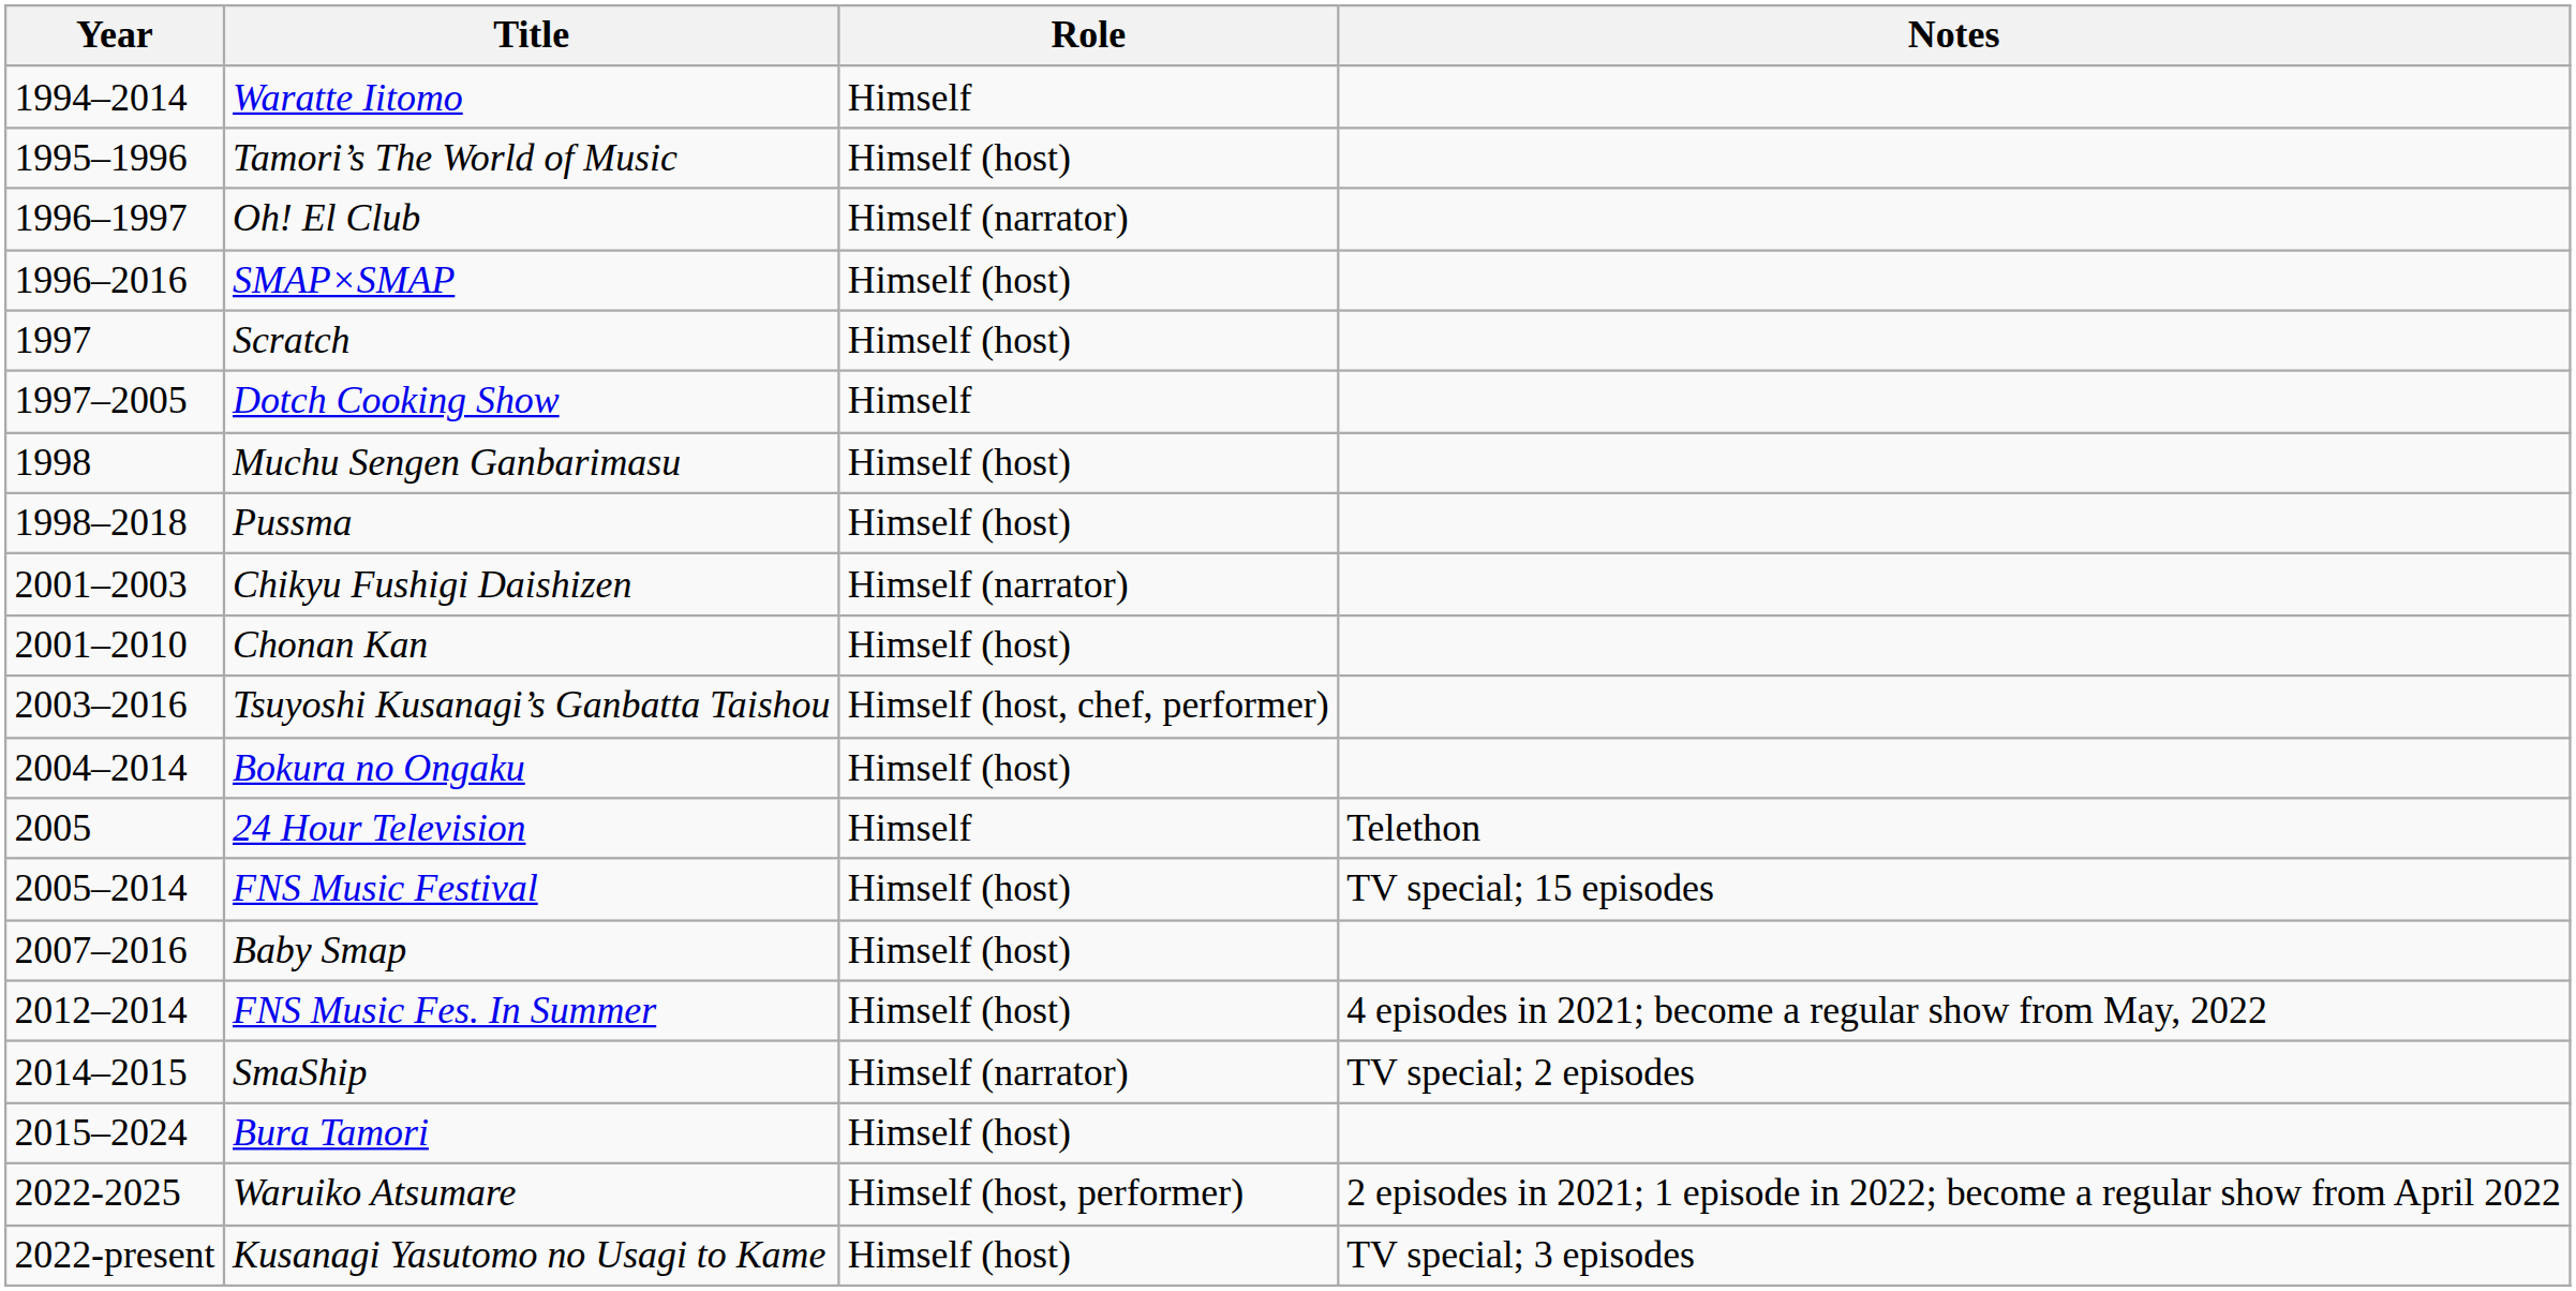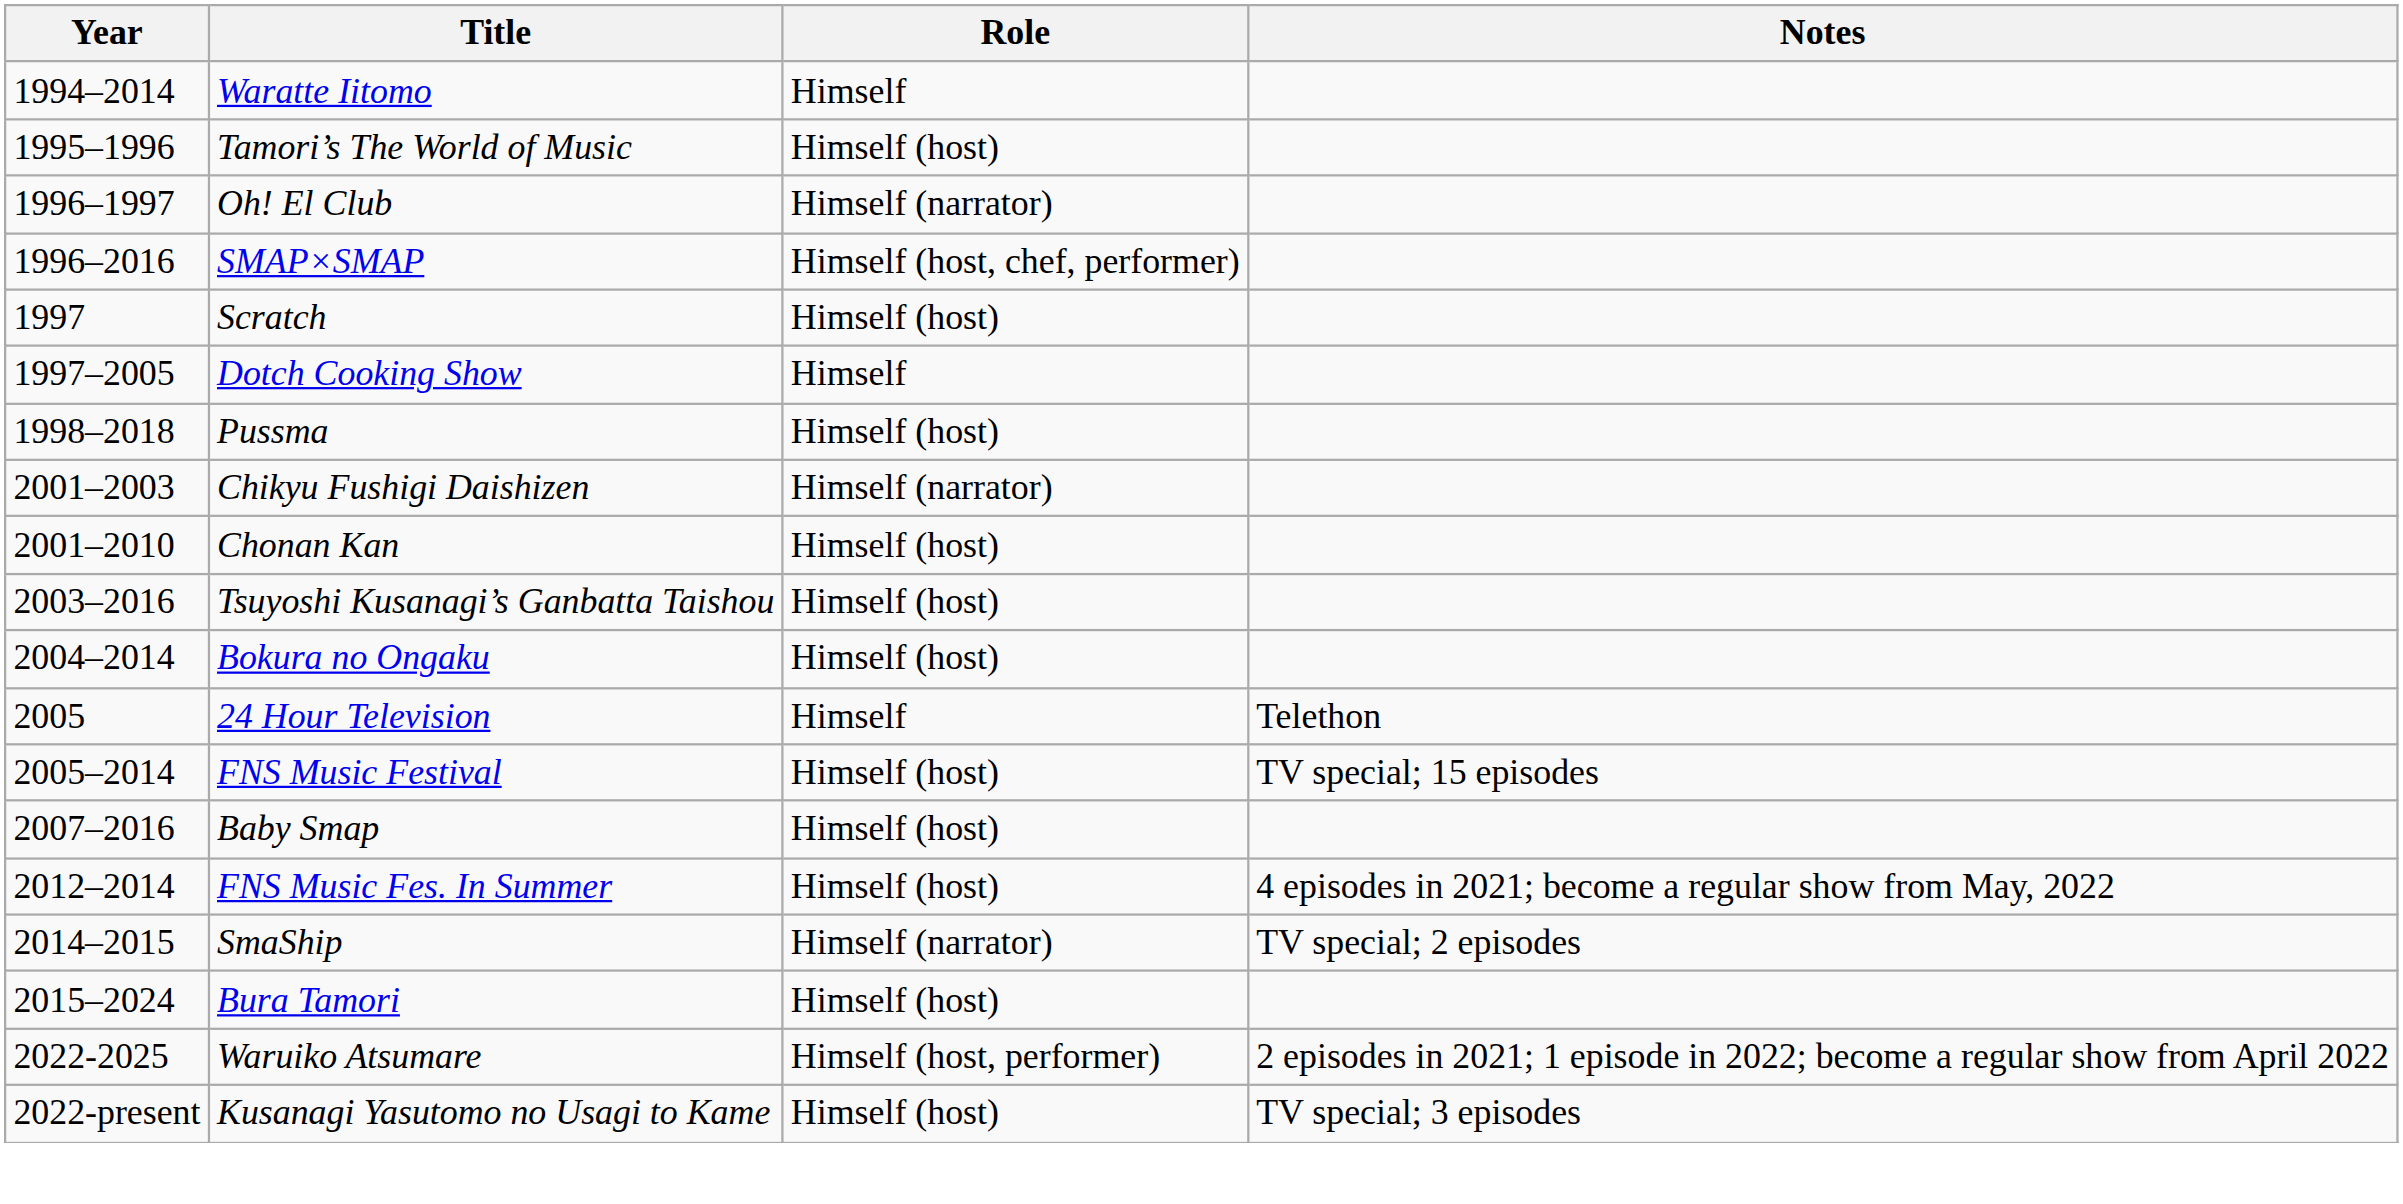 <table class="wikitable">
 <tr>
 <th>Year</th>
 <th>Title</th>
 <th>Role</th>
 <th>Notes</th>
 </tr>
 <tr>
 <td>1994–2014</td>
 <td><em><a href='#'>Waratte Iitomo</a></em></td>
 <td>Himself</td>
 <td></td>
 </tr>
 <tr>
 <td>1995–1996</td>
 <td><em>Tamori’s The World of Music</em></td>
 <td>Himself (host)</td>
 <td></td>
 </tr>
 <tr>
 <td>1996–1997</td>
 <td><em>Oh! El Club</em></td>
 <td>Himself (narrator)</td>
 <td></td>
 </tr>
 <tr>
 <td>1996–2016</td>
 <td><em> <a href='#'>SMAP×SMAP</a></em></td>
-<td>Himself (host)</td>
+<td>Himself (host, chef, performer)</td>
 <td></td>
 </tr>
 <tr>
 <td>1997</td>
 <td><em>Scratch</em></td>
 <td>Himself (host)</td>
 <td></td>
 </tr>
 <tr>
 <td>1997–2005</td>
 <td><em><a href='#'>Dotch Cooking Show</a></em></td>
 <td>Himself</td>
-<td></td>
-</tr>
-<tr>
-<td>1998</td>
-<td><em>Muchu Sengen Ganbarimasu</em></td>
-<td>Himself (host)</td>
 <td></td>
 </tr>
 <tr>
 <td>1998–2018</td>
 <td><em>Pussma</em></td>
 <td>Himself (host)</td>
 <td></td>
 </tr>
 <tr>
 <td>2001–2003</td>
 <td><em>Chikyu Fushigi Daishizen</em></td>
 <td>Himself (narrator)</td>
 <td></td>
 </tr>
 <tr>
 <td>2001–2010</td>
 <td><em>Chonan Kan</em></td>
 <td>Himself (host)</td>
 <td></td>
 </tr>
 <tr>
 <td>2003–2016</td>
 <td><em>Tsuyoshi Kusanagi’s Ganbatta Taishou</em></td>
-<td>Himself (host, chef, performer)</td>
+<td>Himself (host)</td>
 <td></td>
 </tr>
 <tr>
 <td>2004–2014</td>
 <td><em><a href='#'>Bokura no Ongaku</a></em></td>
 <td>Himself (host)</td>
 <td></td>
 </tr>
 <tr>
 <td>2005</td>
 <td><em><a href='#'>24 Hour Television</a></em></td>
 <td>Himself</td>
 <td>Telethon</td>
 </tr>
 <tr>
 <td>2005–2014</td>
 <td><em><a href='#'>FNS Music Festival</a></em></td>
 <td>Himself (host)</td>
 <td>TV special; 15 episodes</td>
 </tr>
 <tr>
 <td>2007–2016</td>
 <td><em>Baby Smap</em></td>
 <td>Himself (host)</td>
 <td></td>
 </tr>
 <tr>
 <td>2012–2014</td>
 <td><em><a href='#'>FNS Music Fes. In Summer</a></em></td>
 <td>Himself (host)</td>
 <td>4 episodes in 2021; become a regular show from May, 2022</td>
 </tr>
 <tr>
 <td>2014–2015</td>
 <td><em>SmaShip</em></td>
 <td>Himself (narrator)</td>
 <td>TV special; 2 episodes</td>
 </tr>
 <tr>
 <td>2015–2024</td>
 <td><em><a href='#'>Bura Tamori</a></em></td>
 <td>Himself (host)</td>
 <td></td>
 </tr>
 <tr>
 <td>2022-2025</td>
 <td><em>Waruiko Atsumare</em></td>
 <td>Himself (host, performer)</td>
 <td>2 episodes in 2021; 1 episode in 2022; become a regular show from April 2022</td>
 </tr>
 <tr>
 <td>2022-present</td>
 <td><em>Kusanagi Yasutomo no Usagi to Kame</em></td>
 <td>Himself (host)</td>
 <td>TV special; 3 episodes</td>
 </tr>
 <tr>
 </tr>
 </table>
